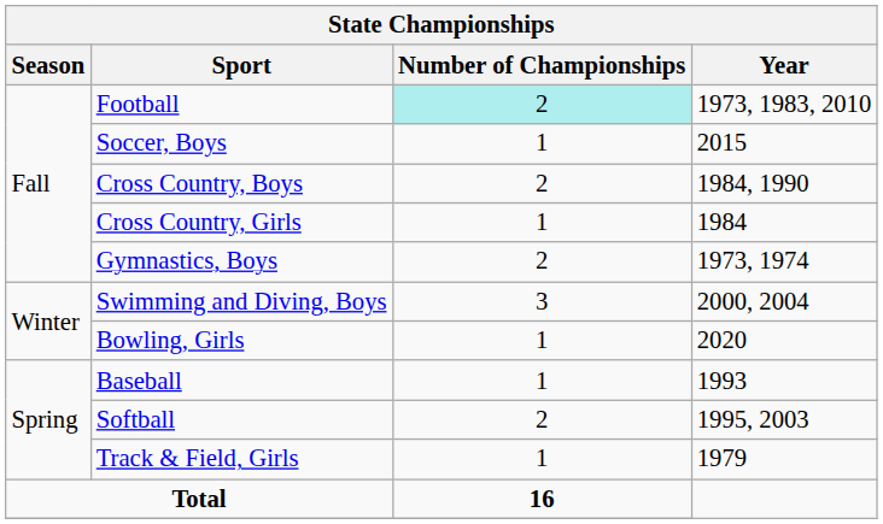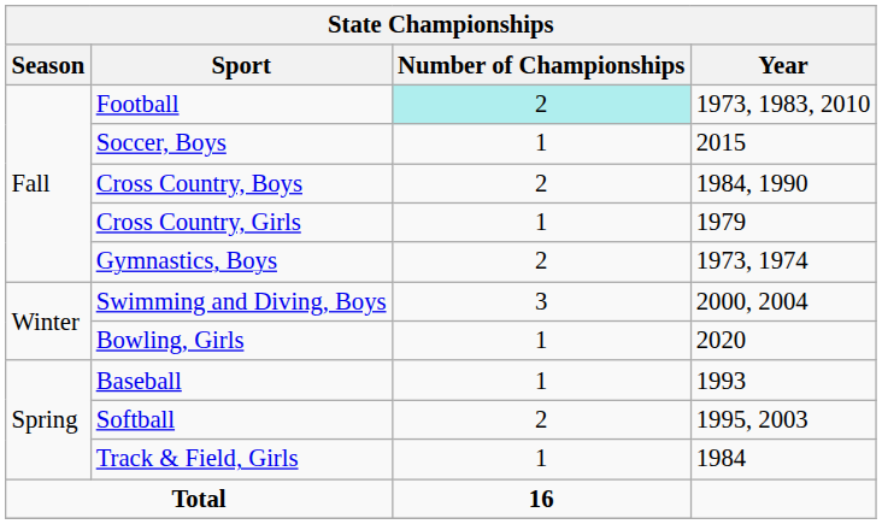 <table class="wikitable">
 <tr>
 <th colspan="4">State Championships</th>
 </tr>
 <tr>
 <th>Season</th>
 <th>Sport</th>
 <th>Number of Championships</th>
 <th>Year</th>
 </tr>
 <tr>
 <td rowspan="5">Fall</td>
 <td><a href='#'>Football</a></td>
 <td align="center" style="background: paleturquoise;">2</td>
 <td>1973, 1983, 2010</td>
 </tr>
 <tr>
 <td><a href='#'>Soccer, Boys</a></td>
 <td align="center">1</td>
 <td>2015</td>
 </tr>
 <tr>
 <td><a href='#'>Cross Country, Boys</a></td>
 <td align="center">2</td>
 <td>1984, 1990</td>
 </tr>
 <tr>
 <td><a href='#'>Cross Country, Girls</a></td>
 <td align="center">1</td>
-<td>1984</td>
+<td>1979</td>
 </tr>
 <tr>
 <td><a href='#'>Gymnastics, Boys</a></td>
 <td align="center">2</td>
 <td>1973, 1974</td>
 </tr>
 <tr>
 <td rowspan="2">Winter</td>
 <td><a href='#'>Swimming and Diving, Boys</a></td>
 <td align="center">3</td>
 <td>2000, 2004</td>
 </tr>
 <tr>
 <td><a href='#'>Bowling, Girls</a></td>
 <td align="center">1</td>
 <td>2020</td>
 </tr>
 <tr>
 <td rowspan="3">Spring</td>
 <td><a href='#'>Baseball</a></td>
 <td align="center">1</td>
 <td>1993</td>
 </tr>
 <tr>
 <td><a href='#'>Softball</a></td>
 <td align="center">2</td>
 <td>1995, 2003</td>
 </tr>
 <tr>
 <td><a href='#'>Track & Field, Girls</a></td>
 <td align="center">1</td>
-<td>1979</td>
+<td>1984</td>
 </tr>
 <tr>
 <td align="center" colspan="2"><strong>Total</strong></td>
 <td align="center"><strong>16</strong></td>
 </tr>
 <tr>
 </tr>
 </table>
